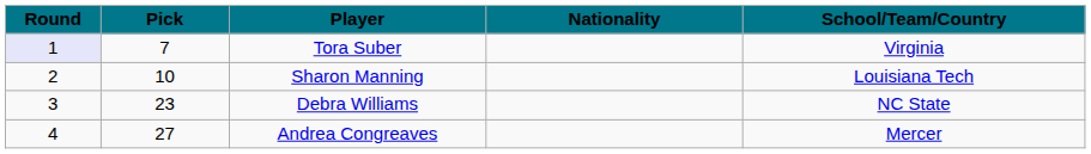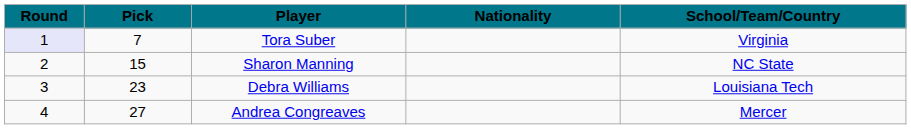 <table class="wikitable" style="text-align:center; width:60em">
 <tr>
 <th style="background: #00778B" width="2%"><span>Round</span></th>
 <th style="background: #00778B" width="5%"><span>Pick</span></th>
 <th style="background: #00778B" width="10%"><span>Player</span></th>
 <th style="background: #00778B" width="10%"><span>Nationality</span></th>
 <th style="background: #00778B" width="10%"><span>School/Team/Country</span></th>
 </tr>
 <tr>
 <td style="background: lavender;">1</td>
 <td>7</td>
 <td><a href='#'>Tora Suber</a></td>
 <td></td>
 <td><a href='#'>Virginia</a></td>
 </tr>
 <tr>
 <td>2</td>
-<td>10</td>
+<td>15</td>
 <td><a href='#'>Sharon Manning</a></td>
 <td></td>
-<td><a href='#'>Louisiana Tech</a></td>
+<td><a href='#'>NC State</a></td>
 </tr>
 <tr>
 <td>3</td>
 <td>23</td>
 <td><a href='#'>Debra Williams</a></td>
 <td></td>
-<td><a href='#'>NC State</a></td>
+<td><a href='#'>Louisiana Tech</a></td>
 </tr>
 <tr>
 <td>4</td>
 <td>27</td>
 <td><a href='#'>Andrea Congreaves</a></td>
 <td></td>
 <td><a href='#'>Mercer</a></td>
 </tr>
 </table>
